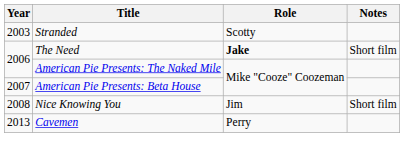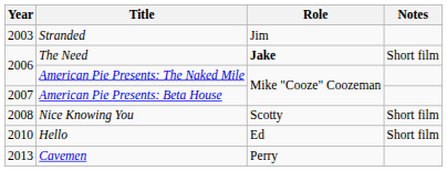 <table class="wikitable sortable">
 <tr>
 <th>Year</th>
 <th>Title</th>
 <th>Role</th>
 <th>Notes</th>
 </tr>
 <tr>
 <td>2003</td>
 <td><em>Stranded</em></td>
-<td>Scotty</td>
+<td>Jim</td>
 <td></td>
 </tr>
 <tr>
 <td rowspan="2">2006</td>
 <td><em>The Need</em></td>
 <td><strong>Jake</strong></td>
 <td>Short film</td>
 </tr>
 <tr>
 <td><em><a href='#'>American Pie Presents: The Naked Mile</a></em></td>
 <td rowspan="2">Mike "Cooze" Coozeman</td>
 <td></td>
 </tr>
 <tr>
 <td>2007</td>
 <td><em><a href='#'>American Pie Presents: Beta House</a></em></td>
 <td></td>
 </tr>
 <tr>
 <td>2008</td>
 <td><em>Nice Knowing You</em></td>
-<td>Jim</td>
+<td>Scotty</td>
+<td>Short film</td>
+</tr>
+<tr>
+<td>2010</td>
+<td><em>Hello</em></td>
+<td>Ed</td>
 <td>Short film</td>
 </tr>
 <tr>
 <td>2013</td>
 <td><em><a href='#'>Cavemen</a></em></td>
 <td>Perry</td>
 <td></td>
 </tr>
 </table>
